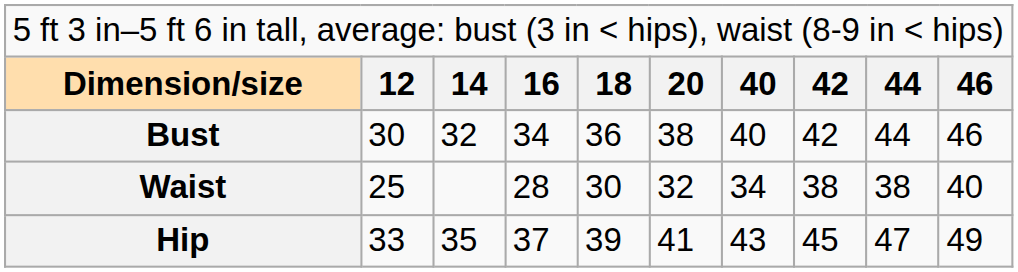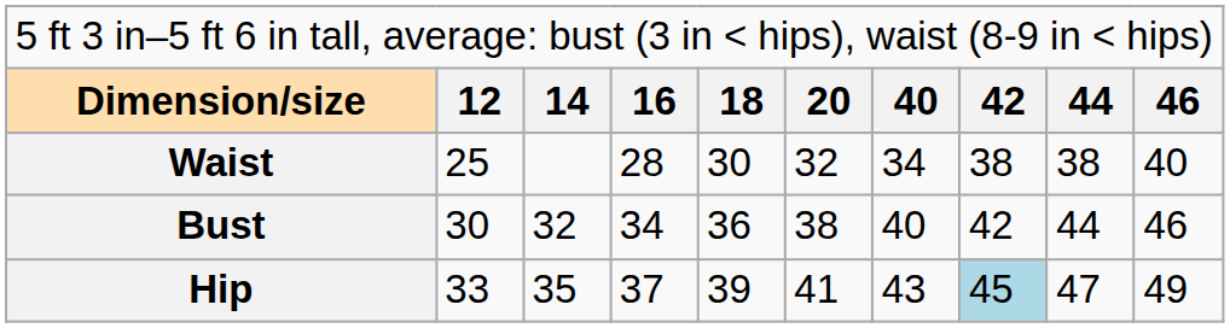 <table class="wikitable">
 <tr>
 <td colspan="10">5 ft 3 in–5 ft 6 in tall, average: bust (3 in < hips), waist (8-9 in < hips)</td>
 </tr>
 <tr>
 <th style="background:#ffdead;">Dimension/size</th>
 <th>12</th>
 <th>14</th>
 <th>16</th>
 <th>18</th>
 <th>20</th>
 <th>40</th>
 <th>42</th>
 <th>44</th>
 <th>46</th>
 </tr>
 <tr>
+<th>Waist</th>
+<td>25</td>
+<td></td>
+<td>28</td>
+<td>30</td>
+<td>32</td>
+<td>34</td>
+<td>38</td>
+<td>38</td>
+<td>40</td>
+</tr>
+<tr>
 <th>Bust</th>
 <td>30</td>
 <td>32</td>
 <td>34</td>
 <td>36</td>
 <td>38</td>
 <td>40</td>
 <td>42</td>
 <td>44</td>
 <td>46</td>
 </tr>
 <tr>
-<th>Waist</th>
-<td>25</td>
-<td></td>
-<td>28</td>
-<td>30</td>
-<td>32</td>
-<td>34</td>
-<td>38</td>
-<td>38</td>
-<td>40</td>
-</tr>
-<tr>
 <th>Hip</th>
 <td>33</td>
 <td>35</td>
 <td>37</td>
 <td>39</td>
 <td>41</td>
 <td>43</td>
-<td>45</td>
+<td style="background: lightblue;">45</td>
 <td>47</td>
 <td>49</td>
 </tr>
 </table>
